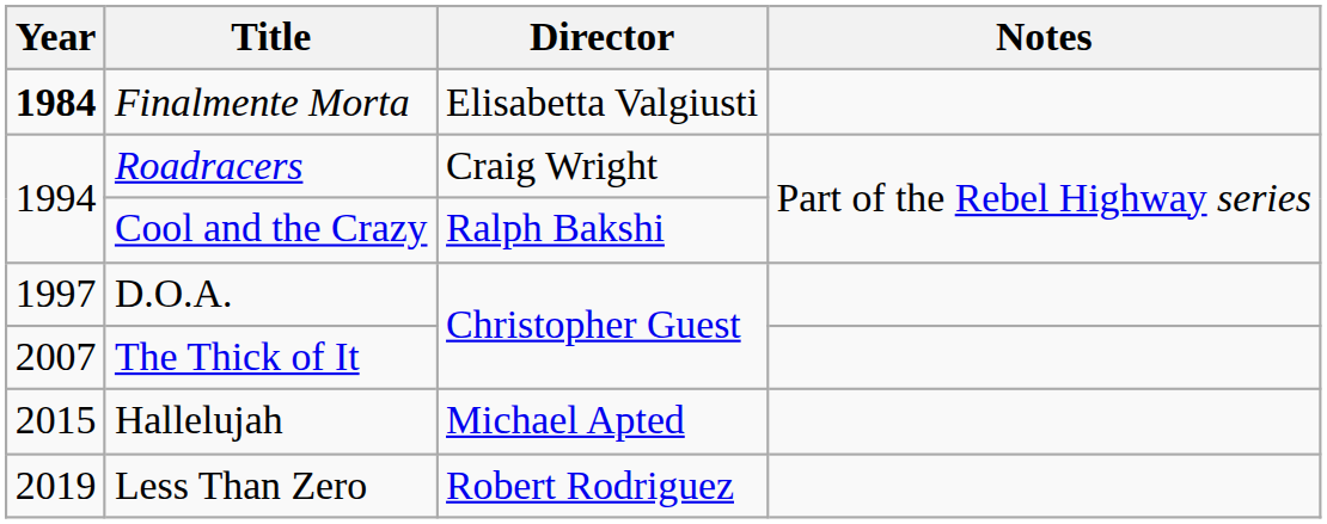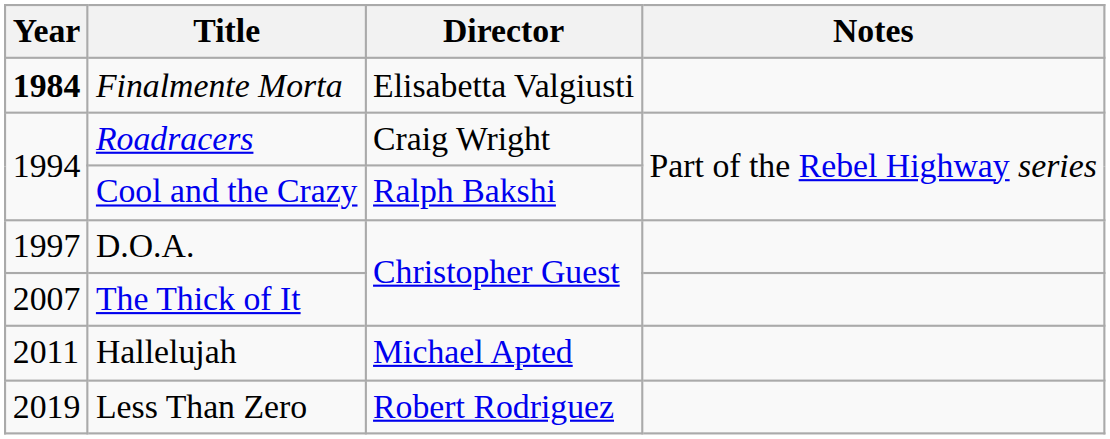 <table class="wikitable">
 <tr>
 <th>Year</th>
 <th>Title</th>
 <th>Director</th>
 <th>Notes</th>
 </tr>
 <tr>
 <td><strong>1984</strong></td>
 <td><em>Finalmente Morta</em></td>
 <td>Elisabetta Valgiusti</td>
 <td></td>
 </tr>
 <tr>
 <td rowspan=2>1994</td>
 <td><em><a href='#'>Roadracers</a></em></td>
 <td>Craig Wright</td>
 <td rowspan=2>Part of the </em><a href='#'>Rebel Highway</a><em> series</td>
 </tr>
 <tr>
 <td></em><a href='#'>Cool and the Crazy</a><em></td>
 <td><a href='#'>Ralph Bakshi</a></td>
 </tr>
 <tr>
 <td>1997</td>
 <td></em>D.O.A.<em></td>
 <td rowspan=2><a href='#'>Christopher Guest</a></td>
 <td></td>
 </tr>
 <tr>
 <td>2007</td>
 <td></em><a href='#'>The Thick of It</a><em></td>
 <td></td>
 </tr>
 <tr>
-<td>2015</td>
+<td>2011</td>
 <td></em>Hallelujah<em></td>
 <td><a href='#'>Michael Apted</a></td>
 <td></td>
 </tr>
 <tr>
 <td>2019</td>
 <td></em>Less Than Zero<em></td>
 <td><a href='#'>Robert Rodriguez</a><em></td>
 <td></td>
 </tr>
 </table>
